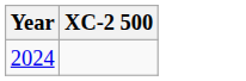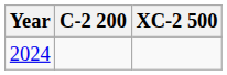 <table class="wikitable" style="text-align:center;">
 <tr>
 <th>Year</th>
+<th>C-2 200</th>
 <th>XC-2 500</th>
 </tr>
 <tr>
 <td><a href='#'>2024</a></td>
 <td></td>
+<td></td>
 </tr>
 </table>
